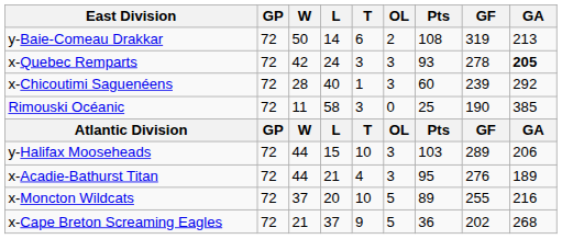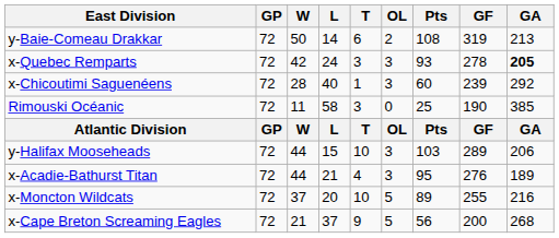 <table class="wikitable">
 <tr>
 <th bgcolor="#DDDDFF" width="40%">East Division</th>
 <th bgcolor="#DDDDFF" width="5%">GP</th>
 <th bgcolor="#DDDDFF" width="5%">W</th>
 <th bgcolor="#DDDDFF" width="5%">L</th>
 <th bgcolor="#DDDDFF" width="5%">T</th>
 <th bgcolor="#DDDDFF" width="5%">OL</th>
 <th bgcolor="#DDDDFF" width="7.5%">Pts</th>
 <th bgcolor="#DDDDFF" width="7.5%">GF</th>
 <th bgcolor="#DDDDFF" width="7.5%">GA</th>
 </tr>
 <tr>
 <td>y-<a href='#'>Baie-Comeau Drakkar</a></td>
 <td>72</td>
 <td>50</td>
 <td>14</td>
 <td>6</td>
 <td>2</td>
 <td>108</td>
 <td>319</td>
 <td>213</td>
 </tr>
 <tr>
 <td>x-<a href='#'>Quebec Remparts</a></td>
 <td>72</td>
 <td>42</td>
 <td>24</td>
 <td>3</td>
 <td>3</td>
 <td>93</td>
 <td>278</td>
 <td><strong>205</strong></td>
 </tr>
 <tr>
 <td>x-<a href='#'>Chicoutimi Saguenéens</a></td>
 <td>72</td>
 <td>28</td>
 <td>40</td>
 <td>1</td>
 <td>3</td>
 <td>60</td>
 <td>239</td>
 <td>292</td>
 </tr>
 <tr>
 <td><a href='#'>Rimouski Océanic</a></td>
 <td>72</td>
 <td>11</td>
 <td>58</td>
 <td>3</td>
 <td>0</td>
 <td>25</td>
 <td>190</td>
 <td>385</td>
 </tr>
 <tr>
 <th bgcolor="#DDDDFF" width="40%">Atlantic Division</th>
 <th bgcolor="#DDDDFF" width="5%">GP</th>
 <th bgcolor="#DDDDFF" width="5%">W</th>
 <th bgcolor="#DDDDFF" width="5%">L</th>
 <th bgcolor="#DDDDFF" width="5%">T</th>
 <th bgcolor="#DDDDFF" width="5%">OL</th>
 <th bgcolor="#DDDDFF" width="7.5%">Pts</th>
 <th bgcolor="#DDDDFF" width="7.5%">GF</th>
 <th bgcolor="#DDDDFF" width="7.5%">GA</th>
 </tr>
 <tr>
 <td>y-<a href='#'>Halifax Mooseheads</a></td>
 <td>72</td>
 <td>44</td>
 <td>15</td>
 <td>10</td>
 <td>3</td>
 <td>103</td>
 <td>289</td>
 <td>206</td>
 </tr>
 <tr>
 <td>x-<a href='#'>Acadie-Bathurst Titan</a></td>
 <td>72</td>
 <td>44</td>
 <td>21</td>
 <td>4</td>
 <td>3</td>
 <td>95</td>
 <td>276</td>
 <td>189</td>
 </tr>
 <tr>
 <td>x-<a href='#'>Moncton Wildcats</a></td>
 <td>72</td>
 <td>37</td>
 <td>20</td>
 <td>10</td>
 <td>5</td>
 <td>89</td>
 <td>255</td>
 <td>216</td>
 </tr>
 <tr>
 <td>x-<a href='#'>Cape Breton Screaming Eagles</a></td>
 <td>72</td>
 <td>21</td>
 <td>37</td>
 <td>9</td>
 <td>5</td>
-<td>36</td>
-<td>202</td>
+<td>56</td>
+<td>200</td>
 <td>268</td>
 </tr>
 </table>
